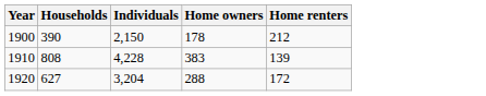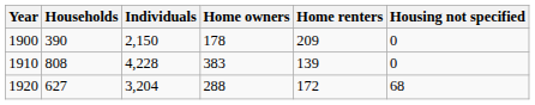 <table class="wikitable">
 <tr>
 <th>Year</th>
 <th>Households</th>
 <th>Individuals</th>
 <th>Home owners</th>
 <th>Home renters</th>
+<th>Housing not specified</th>
 </tr>
 <tr>
 <td>1900</td>
 <td>390</td>
 <td>2,150</td>
 <td>178</td>
-<td>212</td>
+<td>209</td>
+<td>0</td>
 </tr>
 <tr>
 <td>1910</td>
 <td>808</td>
 <td>4,228</td>
 <td>383</td>
 <td>139</td>
+<td>0</td>
 </tr>
 <tr>
 <td>1920</td>
 <td>627</td>
 <td>3,204</td>
 <td>288</td>
 <td>172</td>
+<td>68</td>
 </tr>
 </table>
